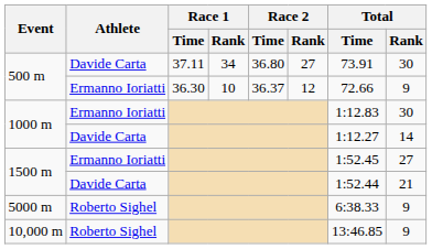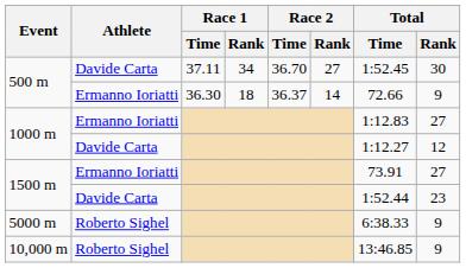 <table class="wikitable" border="1" style="font-size:90%">
 <tr>
 <th rowspan=2>Event</th>
 <th rowspan=2>Athlete</th>
 <th colspan=2>Race 1</th>
 <th colspan=2>Race 2</th>
 <th colspan=2>Total</th>
 </tr>
 <tr>
 <th>Time</th>
 <th>Rank</th>
 <th>Time</th>
 <th>Rank</th>
 <th>Time</th>
 <th>Rank</th>
 </tr>
 <tr>
 <td rowspan=2>500 m</td>
 <td><a href='#'>Davide Carta</a></td>
 <td align=center>37.11</td>
 <td align=center>34</td>
-<td align=center>36.80</td>
+<td align=center>36.70</td>
 <td align=center>27</td>
-<td align=center>73.91</td>
+<td align=center>1:52.45</td>
 <td align=center>30</td>
 </tr>
 <tr>
 <td><a href='#'>Ermanno Ioriatti</a></td>
 <td align=center>36.30</td>
-<td align=center>10</td>
+<td align=center>18</td>
 <td align=center>36.37</td>
-<td align=center>12</td>
+<td align=center>14</td>
 <td align=center>72.66</td>
 <td align=center>9</td>
 </tr>
 <tr>
 <td rowspan=2>1000 m</td>
 <td><a href='#'>Ermanno Ioriatti</a></td>
 <td colspan="4" bgcolor="wheat"></td>
 <td align=center>1:12.83</td>
-<td align=center>30</td>
+<td align=center>27</td>
 </tr>
 <tr>
 <td><a href='#'>Davide Carta</a></td>
 <td colspan="4" bgcolor="wheat"></td>
 <td align=center>1:12.27</td>
-<td align=center>14</td>
+<td align=center>12</td>
 </tr>
 <tr>
 <td rowspan=2>1500 m</td>
 <td><a href='#'>Ermanno Ioriatti</a></td>
 <td colspan="4" bgcolor="wheat"></td>
-<td align=center>1:52.45</td>
+<td align=center>73.91</td>
 <td align=center>27</td>
 </tr>
 <tr>
 <td><a href='#'>Davide Carta</a></td>
 <td colspan="4" bgcolor="wheat"></td>
 <td align=center>1:52.44</td>
-<td align=center>21</td>
+<td align=center>23</td>
 </tr>
 <tr>
 <td>5000 m</td>
 <td><a href='#'>Roberto Sighel</a></td>
 <td colspan="4" bgcolor="wheat"></td>
 <td align=center>6:38.33</td>
 <td align=center>9</td>
 </tr>
 <tr>
 <td>10,000 m</td>
 <td><a href='#'>Roberto Sighel</a></td>
 <td colspan="4" bgcolor="wheat"></td>
 <td align=center>13:46.85</td>
 <td align=center>9</td>
 </tr>
 </table>
